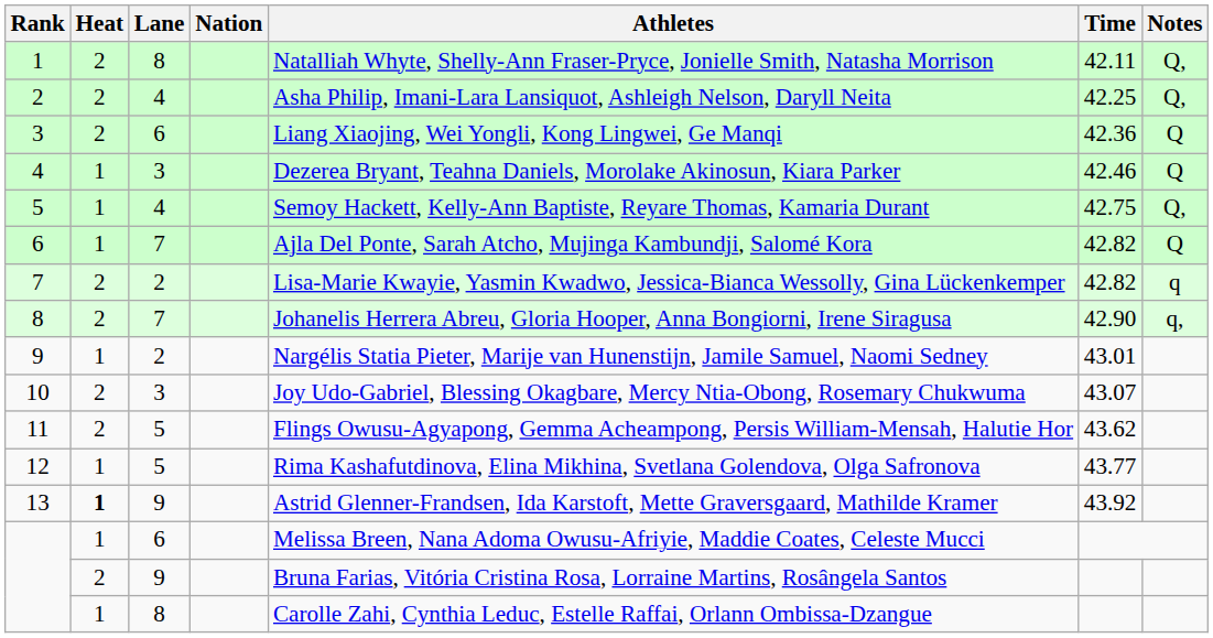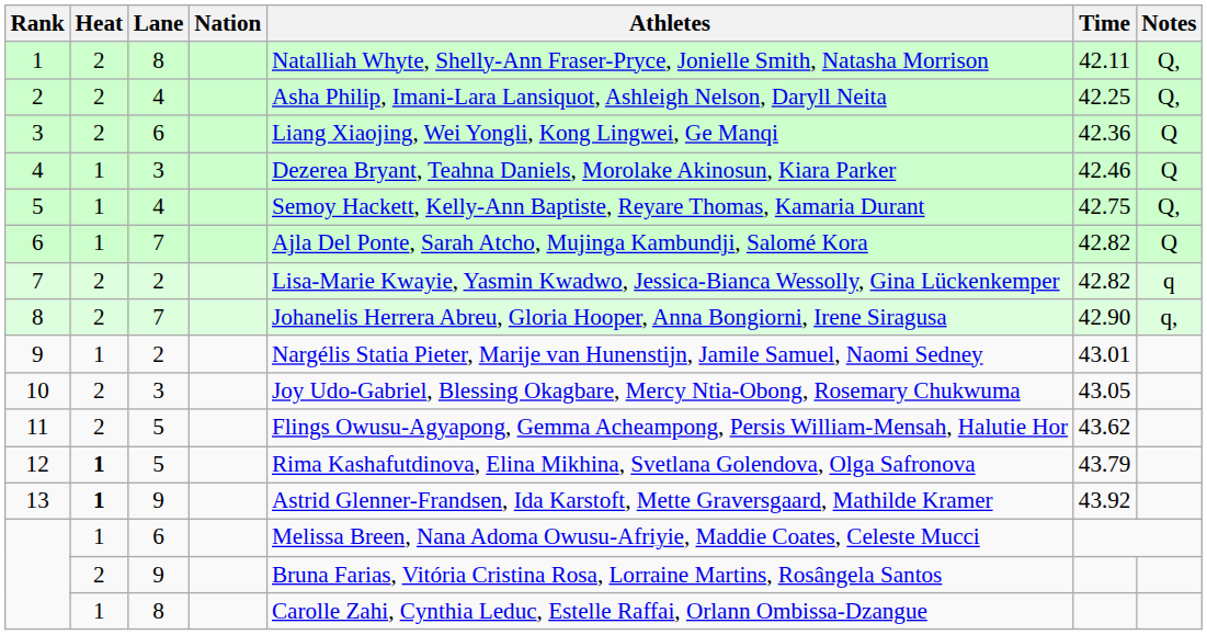 <table class="wikitable sortable" style="text-align:center">
 <tr>
 <th>Rank</th>
 <th>Heat</th>
 <th>Lane</th>
 <th>Nation</th>
 <th>Athletes</th>
 <th>Time</th>
 <th>Notes</th>
 </tr>
 <tr bgcolor=ccffcc>
 <td>1</td>
 <td>2</td>
 <td>8</td>
 <td align=left></td>
 <td align=left><a href='#'>Natalliah Whyte</a>, <a href='#'>Shelly-Ann Fraser-Pryce</a>, <a href='#'>Jonielle Smith</a>, <a href='#'>Natasha Morrison</a></td>
 <td>42.11</td>
 <td>Q, </td>
 </tr>
 <tr bgcolor=ccffcc>
 <td>2</td>
 <td>2</td>
 <td>4</td>
 <td align=left></td>
 <td align=left><a href='#'>Asha Philip</a>, <a href='#'>Imani-Lara Lansiquot</a>, <a href='#'>Ashleigh Nelson</a>, <a href='#'>Daryll Neita</a></td>
 <td>42.25</td>
 <td>Q, </td>
 </tr>
 <tr bgcolor=ccffcc>
 <td>3</td>
 <td>2</td>
 <td>6</td>
 <td align=left></td>
 <td align=left><a href='#'>Liang Xiaojing</a>, <a href='#'>Wei Yongli</a>, <a href='#'>Kong Lingwei</a>, <a href='#'>Ge Manqi</a></td>
 <td>42.36</td>
 <td>Q</td>
 </tr>
 <tr bgcolor=ccffcc>
 <td>4</td>
 <td>1</td>
 <td>3</td>
 <td align=left></td>
 <td align=left><a href='#'>Dezerea Bryant</a>, <a href='#'>Teahna Daniels</a>, <a href='#'>Morolake Akinosun</a>, <a href='#'>Kiara Parker</a></td>
 <td>42.46</td>
 <td>Q</td>
 </tr>
 <tr bgcolor=ccffcc>
 <td>5</td>
 <td>1</td>
 <td>4</td>
 <td align=left></td>
 <td align=left><a href='#'>Semoy Hackett</a>, <a href='#'>Kelly-Ann Baptiste</a>, <a href='#'>Reyare Thomas</a>, <a href='#'>Kamaria Durant</a></td>
 <td>42.75</td>
 <td>Q, </td>
 </tr>
 <tr bgcolor=ccffcc>
 <td>6</td>
 <td>1</td>
 <td>7</td>
 <td align=left></td>
 <td align=left><a href='#'>Ajla Del Ponte</a>, <a href='#'>Sarah Atcho</a>, <a href='#'>Mujinga Kambundji</a>, <a href='#'>Salomé Kora</a></td>
 <td>42.82</td>
 <td>Q</td>
 </tr>
 <tr bgcolor=ddffdd>
 <td>7</td>
 <td>2</td>
 <td>2</td>
 <td align=left></td>
 <td align=left><a href='#'>Lisa-Marie Kwayie</a>, <a href='#'>Yasmin Kwadwo</a>, <a href='#'>Jessica-Bianca Wessolly</a>, <a href='#'>Gina Lückenkemper</a></td>
 <td>42.82</td>
 <td>q</td>
 </tr>
 <tr bgcolor=ddffdd>
 <td>8</td>
 <td>2</td>
 <td>7</td>
 <td align=left></td>
 <td align=left><a href='#'>Johanelis Herrera Abreu</a>, <a href='#'>Gloria Hooper</a>, <a href='#'>Anna Bongiorni</a>, <a href='#'>Irene Siragusa</a></td>
 <td>42.90</td>
 <td>q, <strong></strong></td>
 </tr>
 <tr>
 <td>9</td>
 <td>1</td>
 <td>2</td>
 <td align=left></td>
 <td align=left><a href='#'>Nargélis Statia Pieter</a>, <a href='#'>Marije van Hunenstijn</a>, <a href='#'>Jamile Samuel</a>, <a href='#'>Naomi Sedney</a></td>
 <td>43.01</td>
 <td></td>
 </tr>
 <tr>
 <td>10</td>
 <td>2</td>
 <td>3</td>
 <td align=left></td>
 <td align=left><a href='#'>Joy Udo-Gabriel</a>, <a href='#'>Blessing Okagbare</a>, <a href='#'>Mercy Ntia-Obong</a>, <a href='#'>Rosemary Chukwuma</a></td>
-<td>43.07</td>
+<td>43.05</td>
 <td></td>
 </tr>
 <tr>
 <td>11</td>
 <td>2</td>
 <td>5</td>
 <td align=left></td>
 <td align=left><a href='#'>Flings Owusu-Agyapong</a>, <a href='#'>Gemma Acheampong</a>, <a href='#'>Persis William-Mensah</a>, <a href='#'>Halutie Hor</a></td>
 <td>43.62</td>
 <td></td>
 </tr>
 <tr>
 <td>12</td>
-<td>1</td>
+<td><strong>1</strong></td>
 <td>5</td>
 <td align=left></td>
 <td align=left><a href='#'>Rima Kashafutdinova</a>, <a href='#'>Elina Mikhina</a>, <a href='#'>Svetlana Golendova</a>, <a href='#'>Olga Safronova</a></td>
-<td>43.77</td>
+<td>43.79</td>
 <td></td>
 </tr>
 <tr>
 <td>13</td>
 <td><strong>1</strong></td>
 <td>9</td>
 <td align=left></td>
 <td align=left><a href='#'>Astrid Glenner-Frandsen</a>, <a href='#'>Ida Karstoft</a>, <a href='#'>Mette Graversgaard</a>, <a href='#'>Mathilde Kramer</a></td>
 <td>43.92</td>
 <td></td>
 </tr>
 <tr>
 <td rowspan=3></td>
 <td>1</td>
 <td>6</td>
 <td align=left></td>
 <td align=left><a href='#'>Melissa Breen</a>, <a href='#'>Nana Adoma Owusu-Afriyie</a>, <a href='#'>Maddie Coates</a>, <a href='#'>Celeste Mucci</a></td>
 <td colspan=2></td>
 </tr>
 <tr>
 <td>2</td>
 <td>9</td>
 <td align=left></td>
 <td align=left><a href='#'>Bruna Farias</a>, <a href='#'>Vitória Cristina Rosa</a>, <a href='#'>Lorraine Martins</a>, <a href='#'>Rosângela Santos</a></td>
 <td></td>
 <td></td>
 </tr>
 <tr>
 <td>1</td>
 <td>8</td>
 <td align=left></td>
 <td align=left><a href='#'>Carolle Zahi</a>, <a href='#'>Cynthia Leduc</a>, <a href='#'>Estelle Raffai</a>, <a href='#'>Orlann Ombissa-Dzangue</a></td>
 <td></td>
 <td></td>
 </tr>
 </table>
